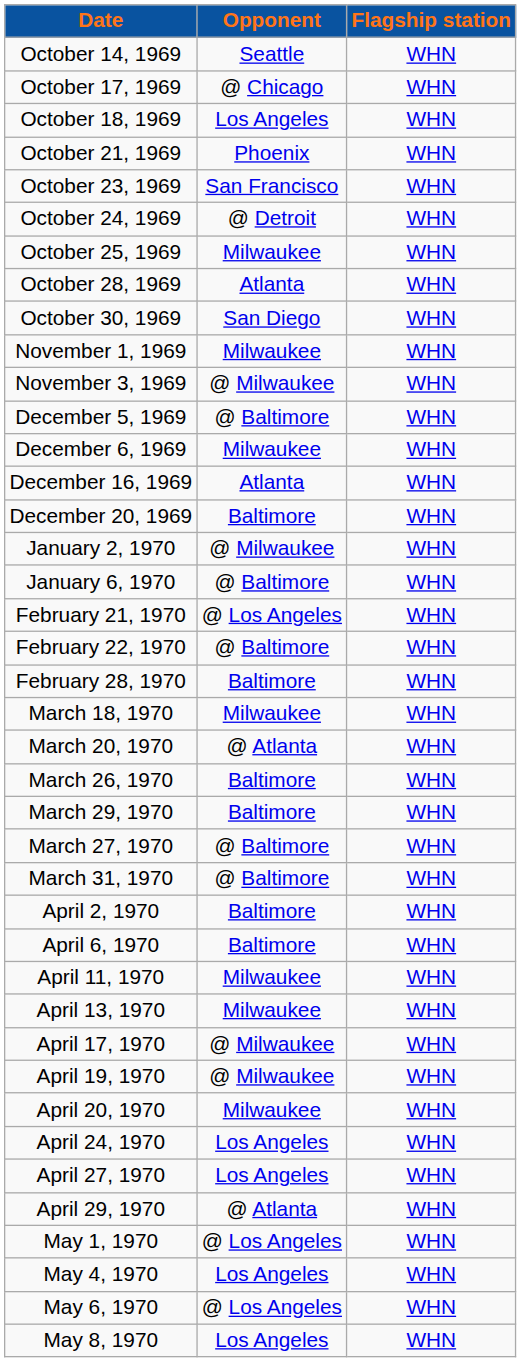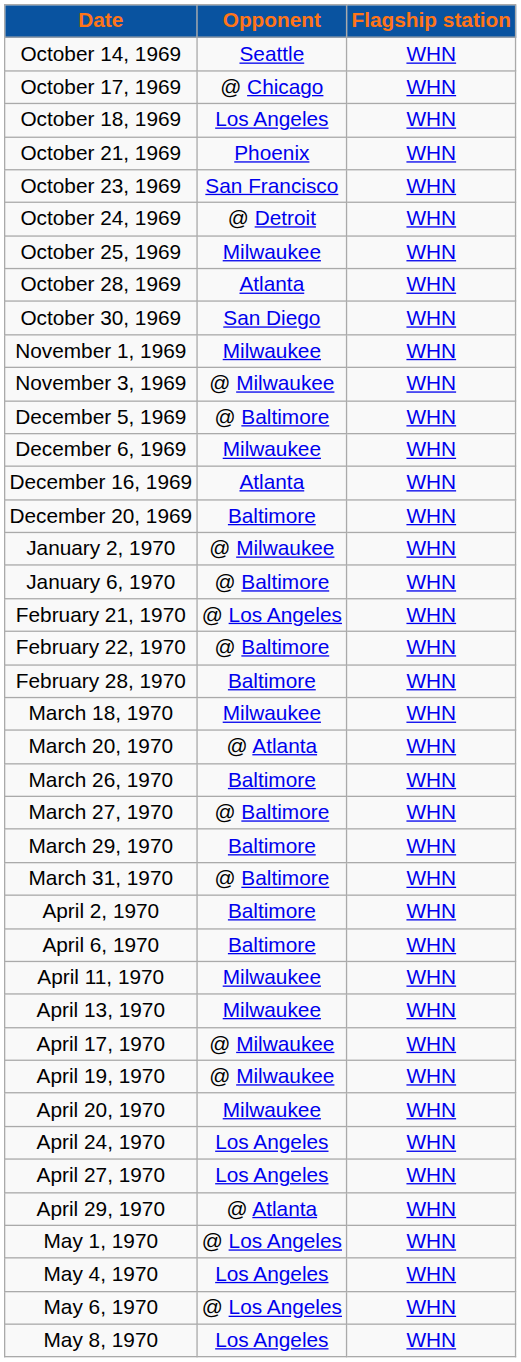 <table class="wikitable">
 <tr>
 <th style="color:#FF7518; background:#0953a0;">Date</th>
 <th style="color:#FF7518; background:#0953a0;">Opponent</th>
 <th style="color:#FF7518; background:#0953a0;">Flagship station</th>
 </tr>
 <tr style="text-align: center">
 <td>October 14, 1969</td>
 <td><a href='#'>Seattle</a></td>
 <td><a href='#'>WHN</a></td>
 </tr>
 <tr style="text-align: center">
 <td>October 17, 1969</td>
 <td>@ <a href='#'>Chicago</a></td>
 <td><a href='#'>WHN</a></td>
 </tr>
 <tr style="text-align: center">
 <td>October 18, 1969</td>
 <td><a href='#'>Los Angeles</a></td>
 <td><a href='#'>WHN</a></td>
 </tr>
 <tr style="text-align: center">
 <td>October 21, 1969</td>
 <td><a href='#'>Phoenix</a></td>
 <td><a href='#'>WHN</a></td>
 </tr>
 <tr style="text-align: center">
 <td>October 23, 1969</td>
 <td><a href='#'>San Francisco</a></td>
 <td><a href='#'>WHN</a></td>
 </tr>
 <tr style="text-align: center">
 <td>October 24, 1969</td>
 <td>@ <a href='#'>Detroit</a></td>
 <td><a href='#'>WHN</a></td>
 </tr>
 <tr style="text-align: center">
 <td>October 25, 1969</td>
 <td><a href='#'>Milwaukee</a></td>
 <td><a href='#'>WHN</a></td>
 </tr>
 <tr style="text-align: center">
 <td>October 28, 1969</td>
 <td><a href='#'>Atlanta</a></td>
 <td><a href='#'>WHN</a></td>
 </tr>
 <tr style="text-align: center">
 <td>October 30, 1969</td>
 <td><a href='#'>San Diego</a></td>
 <td><a href='#'>WHN</a></td>
 </tr>
 <tr style="text-align: center">
 <td>November 1, 1969</td>
 <td><a href='#'>Milwaukee</a></td>
 <td><a href='#'>WHN</a></td>
 </tr>
 <tr style="text-align: center">
 <td>November 3, 1969</td>
 <td>@ <a href='#'>Milwaukee</a></td>
 <td><a href='#'>WHN</a></td>
 </tr>
 <tr style="text-align: center">
 <td>December 5, 1969</td>
 <td>@ <a href='#'>Baltimore</a></td>
 <td><a href='#'>WHN</a></td>
 </tr>
 <tr style="text-align: center">
 <td>December 6, 1969</td>
 <td><a href='#'>Milwaukee</a></td>
 <td><a href='#'>WHN</a></td>
 </tr>
 <tr style="text-align: center">
 <td>December 16, 1969</td>
 <td><a href='#'>Atlanta</a></td>
 <td><a href='#'>WHN</a></td>
 </tr>
 <tr style="text-align: center">
 <td>December 20, 1969</td>
 <td><a href='#'>Baltimore</a></td>
 <td><a href='#'>WHN</a></td>
 </tr>
 <tr style="text-align: center">
 <td>January 2, 1970</td>
 <td>@ <a href='#'>Milwaukee</a></td>
 <td><a href='#'>WHN</a></td>
 </tr>
 <tr style="text-align: center">
 <td>January 6, 1970</td>
 <td>@ <a href='#'>Baltimore</a></td>
 <td><a href='#'>WHN</a></td>
 </tr>
 <tr style="text-align: center">
 <td>February 21, 1970</td>
 <td>@ <a href='#'>Los Angeles</a></td>
 <td><a href='#'>WHN</a></td>
 </tr>
 <tr style="text-align: center">
 <td>February 22, 1970</td>
 <td>@ <a href='#'>Baltimore</a></td>
 <td><a href='#'>WHN</a></td>
 </tr>
 <tr style="text-align: center">
 <td>February 28, 1970</td>
 <td><a href='#'>Baltimore</a></td>
 <td><a href='#'>WHN</a></td>
 </tr>
 <tr style="text-align: center">
 <td>March 18, 1970</td>
 <td><a href='#'>Milwaukee</a></td>
 <td><a href='#'>WHN</a></td>
 </tr>
 <tr style="text-align: center">
 <td>March 20, 1970</td>
 <td>@ <a href='#'>Atlanta</a></td>
 <td><a href='#'>WHN</a></td>
 </tr>
 <tr style="text-align: center">
 <td>March 26, 1970</td>
 <td><a href='#'>Baltimore</a></td>
 <td><a href='#'>WHN</a></td>
 </tr>
 <tr style="text-align: center">
-<td>March 29, 1970</td>
-<td><a href='#'>Baltimore</a></td>
+<td>March 27, 1970</td>
+<td>@ <a href='#'>Baltimore</a></td>
 <td><a href='#'>WHN</a></td>
 </tr>
 <tr style="text-align: center">
-<td>March 27, 1970</td>
-<td>@ <a href='#'>Baltimore</a></td>
+<td>March 29, 1970</td>
+<td><a href='#'>Baltimore</a></td>
 <td><a href='#'>WHN</a></td>
 </tr>
 <tr style="text-align: center">
 <td>March 31, 1970</td>
 <td>@ <a href='#'>Baltimore</a></td>
 <td><a href='#'>WHN</a></td>
 </tr>
 <tr style="text-align: center">
 <td>April 2, 1970</td>
 <td><a href='#'>Baltimore</a></td>
 <td><a href='#'>WHN</a></td>
 </tr>
 <tr style="text-align: center">
 <td>April 6, 1970</td>
 <td><a href='#'>Baltimore</a></td>
 <td><a href='#'>WHN</a></td>
 </tr>
 <tr style="text-align: center">
 <td>April 11, 1970</td>
 <td><a href='#'>Milwaukee</a></td>
 <td><a href='#'>WHN</a></td>
 </tr>
 <tr style="text-align: center">
 <td>April 13, 1970</td>
 <td><a href='#'>Milwaukee</a></td>
 <td><a href='#'>WHN</a></td>
 </tr>
 <tr style="text-align: center">
 <td>April 17, 1970</td>
 <td>@ <a href='#'>Milwaukee</a></td>
 <td><a href='#'>WHN</a></td>
 </tr>
 <tr style="text-align: center">
 <td>April 19, 1970</td>
 <td>@ <a href='#'>Milwaukee</a></td>
 <td><a href='#'>WHN</a></td>
 </tr>
 <tr style="text-align: center">
 <td>April 20, 1970</td>
 <td><a href='#'>Milwaukee</a></td>
 <td><a href='#'>WHN</a></td>
 </tr>
 <tr style="text-align: center">
 <td>April 24, 1970</td>
 <td><a href='#'>Los Angeles</a></td>
 <td><a href='#'>WHN</a></td>
 </tr>
 <tr style="text-align: center">
 <td>April 27, 1970</td>
 <td><a href='#'>Los Angeles</a></td>
 <td><a href='#'>WHN</a></td>
 </tr>
 <tr style="text-align: center">
 <td>April 29, 1970</td>
 <td>@ <a href='#'>Atlanta</a></td>
 <td><a href='#'>WHN</a></td>
 </tr>
 <tr style="text-align: center">
 <td>May 1, 1970</td>
 <td>@ <a href='#'>Los Angeles</a></td>
 <td><a href='#'>WHN</a></td>
 </tr>
 <tr style="text-align: center">
 <td>May 4, 1970</td>
 <td><a href='#'>Los Angeles</a></td>
 <td><a href='#'>WHN</a></td>
 </tr>
 <tr style="text-align: center">
 <td>May 6, 1970</td>
 <td>@ <a href='#'>Los Angeles</a></td>
 <td><a href='#'>WHN</a></td>
 </tr>
 <tr style="text-align: center">
 <td>May 8, 1970</td>
 <td><a href='#'>Los Angeles</a></td>
 <td><a href='#'>WHN</a></td>
 </tr>
 </table>
